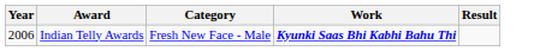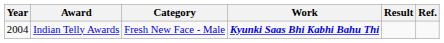 <table class="wikitable">
 <tr>
 <th>Year</th>
 <th>Award</th>
 <th>Category</th>
 <th>Work</th>
 <th>Result</th>
+<th>Ref.</th>
 </tr>
 <tr>
-<td>2006</td>
+<td>2004</td>
 <td><a href='#'>Indian Telly Awards</a></td>
 <td><a href='#'>Fresh New Face - Male</a></td>
 <td><strong><em><a href='#'>Kyunki Saas Bhi Kabhi Bahu Thi</a></em></strong></td>
 <td></td>
+<td></td>
 </tr>
 </table>
